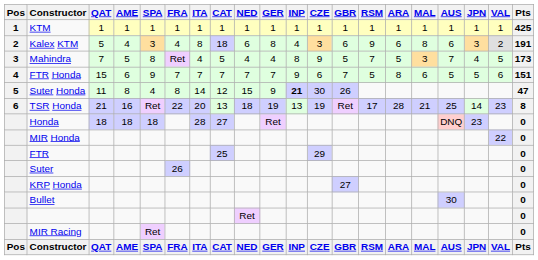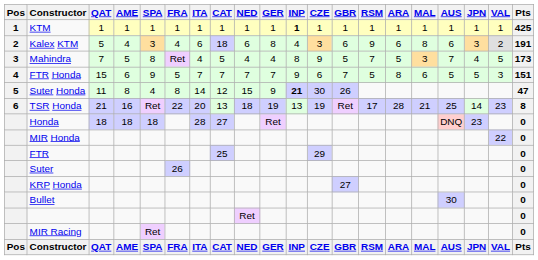 <table class="wikitable" style="font-size: 85%; text-align:center">
 <tr valign="top">
 <th valign="middle">Pos</th>
 <th valign="middle">Constructor</th>
 <th><a href='#'>QAT</a><br></th>
 <th><a href='#'>AME</a><br></th>
 <th><a href='#'>SPA</a><br></th>
 <th><a href='#'>FRA</a><br></th>
 <th><a href='#'>ITA</a><br></th>
 <th><a href='#'>CAT</a><br></th>
 <th><a href='#'>NED</a><br></th>
 <th><a href='#'>GER</a><br></th>
 <th><a href='#'>INP</a><br></th>
 <th><a href='#'>CZE</a><br></th>
 <th><a href='#'>GBR</a><br></th>
 <th><a href='#'>RSM</a><br></th>
 <th><a href='#'>ARA</a><br></th>
 <th><a href='#'>MAL</a><br></th>
 <th><a href='#'>AUS</a><br></th>
 <th><a href='#'>JPN</a><br></th>
 <th><a href='#'>VAL</a><br></th>
 <th valign="middle">Pts</th>
 </tr>
 <tr>
 <th>1</th>
 <td align="left"> <a href='#'>KTM</a></td>
 <td style="background:#ffffbf;">1</td>
 <td style="background:#ffffbf;">1</td>
 <td style="background:#ffffbf;">1</td>
 <td style="background:#ffffbf;">1</td>
 <td style="background:#ffffbf;">1</td>
 <td style="background:#ffffbf;">1</td>
 <td style="background:#ffffbf;">1</td>
 <td style="background:#ffffbf;">1</td>
-<td style="background:#ffffbf;">1</td>
+<td style="background:#ffffbf;"><strong>1</strong></td>
 <td style="background:#ffffbf;">1</td>
 <td style="background:#ffffbf;">1</td>
 <td style="background:#ffffbf;">1</td>
 <td style="background:#ffffbf;">1</td>
 <td style="background:#ffffbf;">1</td>
 <td style="background:#ffffbf;">1</td>
 <td style="background:#ffffbf;">1</td>
 <td style="background:#ffffbf;">1</td>
 <th>425</th>
 </tr>
 <tr>
 <th>2</th>
 <td align="left"> <a href='#'>Kalex</a> <a href='#'>KTM</a></td>
 <td style="background:#dfffdf;">5</td>
 <td style="background:#dfffdf;">4</td>
 <td style="background:#ffdf9f;">3</td>
 <td style="background:#dfffdf;">4</td>
-<td style="background:#dfffdf;">8</td>
+<td style="background:#dfffdf;">6</td>
 <td style="background:#cfcfff;">18</td>
 <td style="background:#dfffdf;">6</td>
 <td style="background:#dfffdf;">8</td>
 <td style="background:#dfffdf;">4</td>
 <td style="background:#ffdf9f;">3</td>
 <td style="background:#dfffdf;">6</td>
 <td style="background:#dfffdf;">9</td>
 <td style="background:#dfffdf;">6</td>
 <td style="background:#dfffdf;">8</td>
 <td style="background:#dfffdf;">6</td>
 <td style="background:#ffdf9f;">3</td>
 <td style="background:#dfdfdf;">2</td>
 <th>191</th>
 </tr>
 <tr>
 <th>3</th>
 <td align="left"> <a href='#'>Mahindra</a></td>
 <td style="background:#dfffdf;">7</td>
 <td style="background:#dfffdf;">5</td>
 <td style="background:#dfffdf;">8</td>
 <td style="background:#efcfff;">Ret</td>
 <td style="background:#dfffdf;">4</td>
 <td style="background:#dfffdf;">5</td>
 <td style="background:#dfffdf;">4</td>
 <td style="background:#dfffdf;">4</td>
 <td style="background:#dfffdf;">8</td>
 <td style="background:#dfffdf;">9</td>
 <td style="background:#dfffdf;">5</td>
 <td style="background:#dfffdf;">7</td>
 <td style="background:#dfffdf;">5</td>
 <td style="background:#ffdf9f;">3</td>
 <td style="background:#dfffdf;">7</td>
 <td style="background:#dfffdf;">4</td>
 <td style="background:#dfffdf;">5</td>
 <th>173</th>
 </tr>
 <tr>
 <th>4</th>
 <td align="left"> <a href='#'>FTR</a> <a href='#'>Honda</a></td>
 <td style="background:#dfffdf;">15</td>
 <td style="background:#dfffdf;">6</td>
 <td style="background:#dfffdf;">9</td>
-<td style="background:#dfffdf;">7</td>
+<td style="background:#dfffdf;">5</td>
 <td style="background:#dfffdf;">7</td>
 <td style="background:#dfffdf;">7</td>
 <td style="background:#dfffdf;">7</td>
 <td style="background:#dfffdf;">7</td>
 <td style="background:#dfffdf;">9</td>
 <td style="background:#dfffdf;">6</td>
 <td style="background:#dfffdf;">7</td>
 <td style="background:#dfffdf;">5</td>
 <td style="background:#dfffdf;">8</td>
 <td style="background:#dfffdf;">6</td>
 <td style="background:#dfffdf;">5</td>
 <td style="background:#dfffdf;">5</td>
-<td style="background:#dfffdf;">6</td>
+<td style="background:#dfffdf;">3</td>
 <th>151</th>
 </tr>
 <tr>
 <th>5</th>
 <td align="left"> <a href='#'>Suter</a> <a href='#'>Honda</a></td>
 <td style="background:#dfffdf;">11</td>
 <td style="background:#dfffdf;">8</td>
 <td style="background:#dfffdf;">4</td>
 <td style="background:#dfffdf;">8</td>
 <td style="background:#dfffdf;">14</td>
 <td style="background:#dfffdf;">12</td>
 <td style="background:#dfffdf;">15</td>
 <td style="background:#dfffdf;">9</td>
 <td style="background:#cfcfff;"><strong>21</strong></td>
 <td style="background:#cfcfff;">30</td>
 <td style="background:#cfcfff;">26</td>
 <td></td>
 <td></td>
 <td></td>
 <td></td>
 <td></td>
 <td></td>
 <th>47</th>
 </tr>
 <tr>
 <th>6</th>
 <td align="left"> <a href='#'>TSR</a> <a href='#'>Honda</a></td>
 <td style="background:#cfcfff;">21</td>
 <td style="background:#cfcfff;">16</td>
 <td style="background:#efcfff;">Ret</td>
 <td style="background:#cfcfff;">22</td>
 <td style="background:#cfcfff;">20</td>
 <td style="background:#dfffdf;">13</td>
 <td style="background:#cfcfff;">18</td>
 <td style="background:#cfcfff;">19</td>
 <td style="background:#dfffdf;">13</td>
 <td style="background:#cfcfff;">19</td>
 <td style="background:#efcfff;">Ret</td>
 <td style="background:#cfcfff;">17</td>
 <td style="background:#cfcfff;">28</td>
 <td style="background:#cfcfff;">21</td>
 <td style="background:#cfcfff;">25</td>
 <td style="background:#dfffdf;">14</td>
 <td style="background:#cfcfff;">23</td>
 <th>8</th>
 </tr>
 <tr>
 <th></th>
 <td align="left"> <a href='#'>Honda</a></td>
 <td style="background:#cfcfff;">18</td>
 <td style="background:#cfcfff;">18</td>
 <td style="background:#cfcfff;">18</td>
 <td></td>
 <td style="background:#cfcfff;">28</td>
 <td style="background:#cfcfff;">27</td>
 <td></td>
 <td style="background:#efcfff;">Ret</td>
 <td></td>
 <td></td>
 <td></td>
 <td></td>
 <td></td>
 <td></td>
 <td style="background:#ffcfcf;">DNQ</td>
 <td style="background:#cfcfff;">23</td>
 <td></td>
 <th>0</th>
 </tr>
 <tr>
 <th></th>
 <td align="left"> <a href='#'>MIR</a> <a href='#'>Honda</a></td>
 <td></td>
 <td></td>
 <td></td>
 <td></td>
 <td></td>
 <td></td>
 <td></td>
 <td></td>
 <td></td>
 <td></td>
 <td></td>
 <td></td>
 <td></td>
 <td></td>
 <td></td>
 <td></td>
 <td style="background:#cfcfff;">22</td>
 <th>0</th>
 </tr>
 <tr>
 <th></th>
 <td align="left"> <a href='#'>FTR</a></td>
 <td></td>
 <td></td>
 <td></td>
 <td></td>
 <td></td>
 <td style="background:#cfcfff;">25</td>
 <td></td>
 <td></td>
 <td></td>
 <td style="background:#cfcfff;">29</td>
 <td></td>
 <td></td>
 <td></td>
 <td></td>
 <td></td>
 <td></td>
 <td></td>
 <th>0</th>
 </tr>
 <tr>
 <th></th>
 <td align="left"> <a href='#'>Suter</a></td>
 <td></td>
 <td></td>
 <td></td>
 <td style="background:#cfcfff;">26</td>
 <td></td>
 <td></td>
 <td></td>
 <td></td>
 <td></td>
 <td></td>
 <td></td>
 <td></td>
 <td></td>
 <td></td>
 <td></td>
 <td></td>
 <td></td>
 <th>0</th>
 </tr>
 <tr>
 <th></th>
 <td align="left"> <a href='#'>KRP</a> <a href='#'>Honda</a></td>
 <td></td>
 <td></td>
 <td></td>
 <td></td>
 <td></td>
 <td></td>
 <td></td>
 <td></td>
 <td></td>
 <td></td>
 <td style="background:#cfcfff;">27</td>
 <td></td>
 <td></td>
 <td></td>
 <td></td>
 <td></td>
 <td></td>
 <th>0</th>
 </tr>
 <tr>
 <th></th>
 <td align="left"> <a href='#'>Bullet</a></td>
 <td></td>
 <td></td>
 <td></td>
 <td></td>
 <td></td>
 <td></td>
 <td></td>
 <td></td>
 <td></td>
 <td></td>
 <td></td>
 <td></td>
 <td></td>
 <td></td>
 <td style="background:#cfcfff;">30</td>
 <td></td>
 <td></td>
 <th>0</th>
 </tr>
 <tr>
 <th></th>
 <td align="left"></td>
 <td></td>
 <td></td>
 <td></td>
 <td></td>
 <td></td>
 <td></td>
 <td style="background:#efcfff;">Ret</td>
 <td></td>
 <td></td>
 <td></td>
 <td></td>
 <td></td>
 <td></td>
 <td></td>
 <td></td>
 <td></td>
 <td></td>
 <th>0</th>
 </tr>
 <tr>
 <th></th>
 <td align="left"> <a href='#'>MIR Racing</a></td>
 <td></td>
 <td></td>
 <td style="background:#efcfff;">Ret</td>
 <td></td>
 <td></td>
 <td></td>
 <td></td>
 <td></td>
 <td></td>
 <td></td>
 <td></td>
 <td></td>
 <td></td>
 <td></td>
 <td></td>
 <td></td>
 <td></td>
 <th>0</th>
 </tr>
 <tr valign="top">
 <th valign="middle">Pos</th>
 <th valign="middle">Constructor</th>
 <th><a href='#'>QAT</a><br></th>
 <th><a href='#'>AME</a><br></th>
 <th><a href='#'>SPA</a><br></th>
 <th><a href='#'>FRA</a><br></th>
 <th><a href='#'>ITA</a><br></th>
 <th><a href='#'>CAT</a><br></th>
 <th><a href='#'>NED</a><br></th>
 <th><a href='#'>GER</a><br></th>
 <th><a href='#'>INP</a><br></th>
 <th><a href='#'>CZE</a><br></th>
 <th><a href='#'>GBR</a><br></th>
 <th><a href='#'>RSM</a><br></th>
 <th><a href='#'>ARA</a><br></th>
 <th><a href='#'>MAL</a><br></th>
 <th><a href='#'>AUS</a><br></th>
 <th><a href='#'>JPN</a><br></th>
 <th><a href='#'>VAL</a><br></th>
 <th valign="middle">Pts</th>
 </tr>
 </table>
